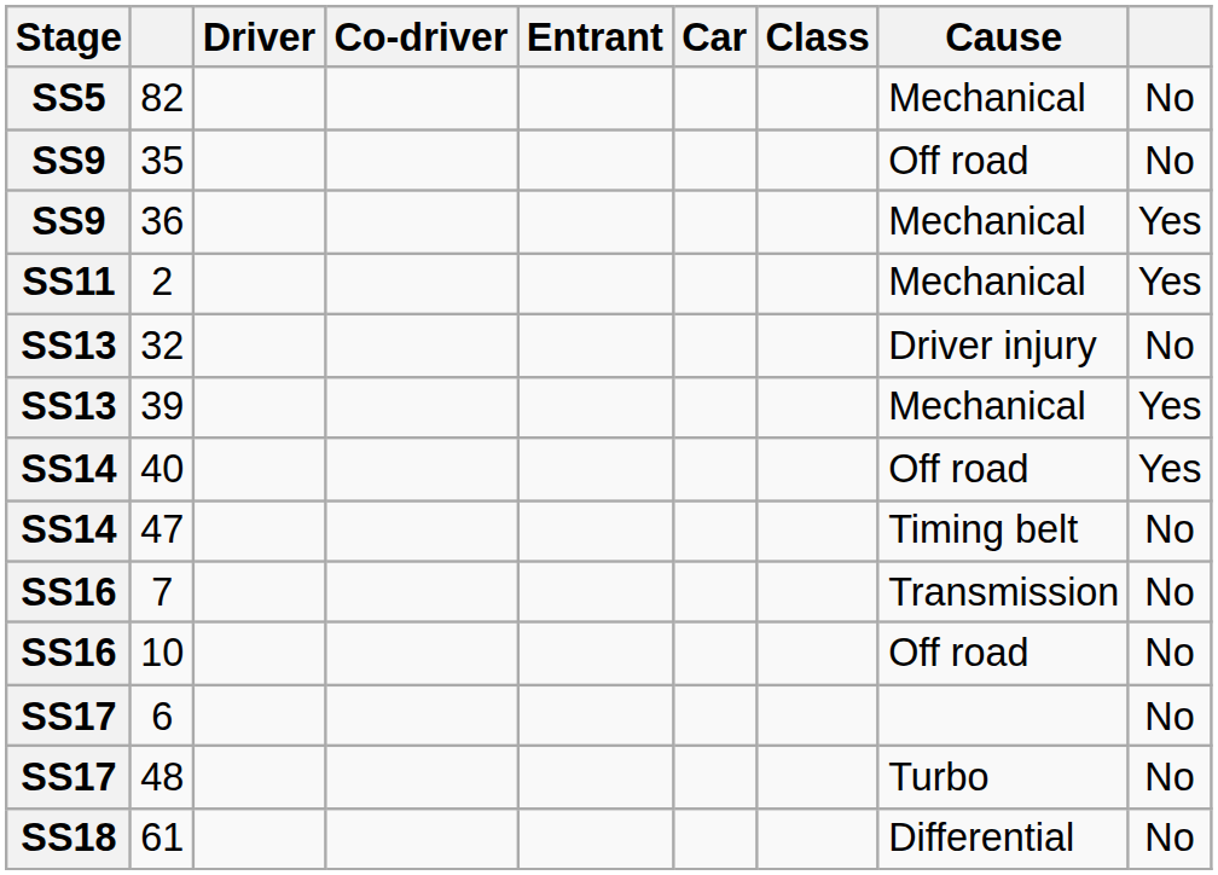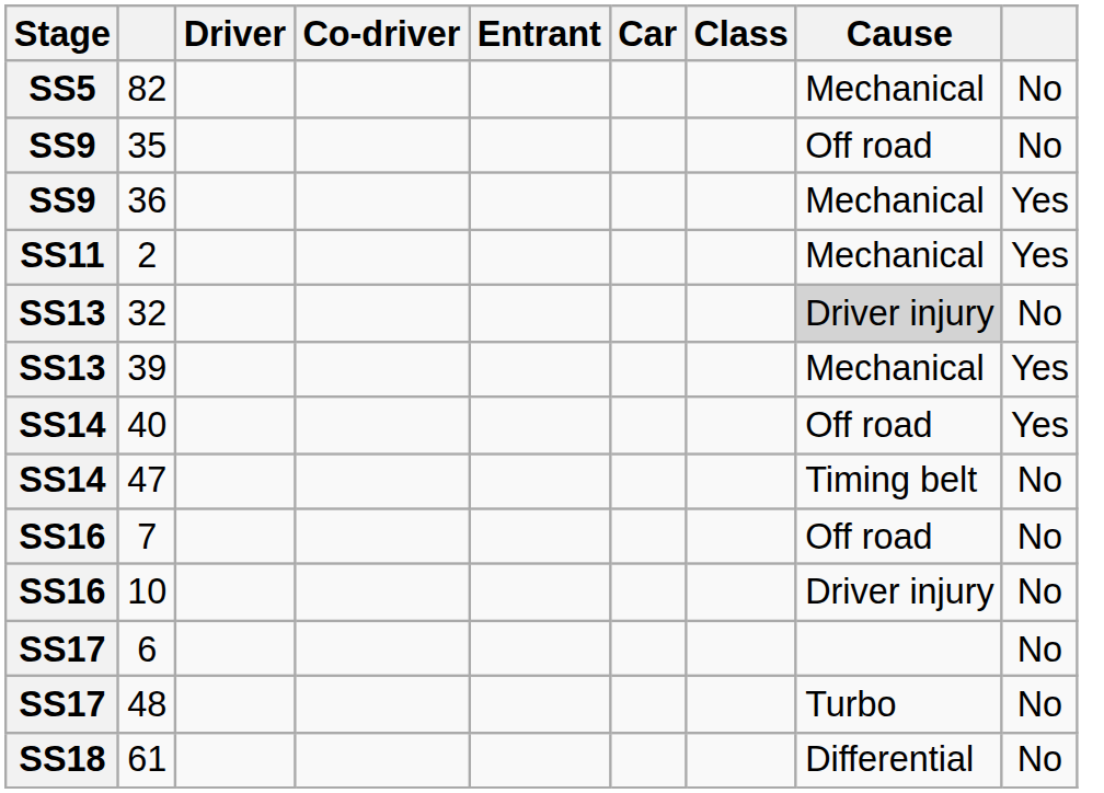 <table class="wikitable" style="font-size: 85%;">
 <tr>
 <th>Stage</th>
 <th></th>
 <th>Driver</th>
 <th>Co-driver</th>
 <th>Entrant</th>
 <th>Car</th>
 <th>Class</th>
 <th>Cause</th>
 <th></th>
 </tr>
 <tr>
 <th>SS5</th>
 <td align="center">82</td>
 <td></td>
 <td></td>
 <td></td>
 <td></td>
 <td></td>
 <td>Mechanical</td>
 <td align="center">No</td>
 </tr>
 <tr>
 <th>SS9</th>
 <td align="center">35</td>
 <td></td>
 <td></td>
 <td></td>
 <td></td>
 <td align="center"></td>
 <td>Off road</td>
 <td align="center">No</td>
 </tr>
 <tr>
 <th>SS9</th>
 <td align="center">36</td>
 <td></td>
 <td></td>
 <td></td>
 <td></td>
 <td align="center"></td>
 <td>Mechanical</td>
 <td align="center">Yes</td>
 </tr>
 <tr>
 <th>SS11</th>
 <td align="center">2</td>
 <td></td>
 <td></td>
 <td></td>
 <td></td>
 <td align="center"></td>
 <td>Mechanical</td>
 <td align="center">Yes</td>
 </tr>
 <tr>
 <th>SS13</th>
 <td align="center">32</td>
 <td></td>
 <td></td>
 <td></td>
 <td></td>
 <td align="center"></td>
-<td>Driver injury</td>
+<td style="background: lightgrey;">Driver injury</td>
 <td align="center">No</td>
 </tr>
 <tr>
 <th>SS13</th>
 <td align="center">39</td>
 <td></td>
 <td></td>
 <td></td>
 <td></td>
 <td align="center"></td>
 <td>Mechanical</td>
 <td align="center">Yes</td>
 </tr>
 <tr>
 <th>SS14</th>
 <td align="center">40</td>
 <td></td>
 <td></td>
 <td></td>
 <td></td>
 <td align="center"></td>
 <td>Off road</td>
 <td align="center">Yes</td>
 </tr>
 <tr>
 <th>SS14</th>
 <td align="center">47</td>
 <td></td>
 <td></td>
 <td></td>
 <td></td>
 <td align="center"></td>
 <td>Timing belt</td>
 <td align="center">No</td>
 </tr>
 <tr>
 <th>SS16</th>
 <td align="center">7</td>
 <td></td>
 <td></td>
 <td></td>
 <td></td>
 <td align="center"></td>
-<td>Transmission</td>
+<td>Off road</td>
 <td align="center">No</td>
 </tr>
 <tr>
 <th>SS16</th>
 <td align="center">10</td>
 <td></td>
 <td></td>
 <td></td>
 <td></td>
 <td align="center"></td>
-<td>Off road</td>
+<td>Driver injury</td>
 <td align="center">No</td>
 </tr>
 <tr>
 <th>SS17</th>
 <td align="center">6</td>
 <td></td>
 <td></td>
 <td></td>
 <td></td>
 <td align="center"></td>
 <td></td>
 <td align="center">No</td>
 </tr>
 <tr>
 <th>SS17</th>
 <td align="center">48</td>
 <td></td>
 <td></td>
 <td></td>
 <td></td>
 <td align="center"></td>
 <td>Turbo</td>
 <td align="center">No</td>
 </tr>
 <tr>
 <th>SS18</th>
 <td align="center">61</td>
 <td></td>
 <td></td>
 <td></td>
 <td></td>
 <td></td>
 <td>Differential</td>
 <td align="center">No</td>
 </tr>
 </table>
